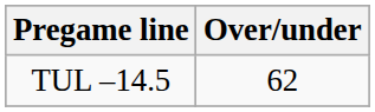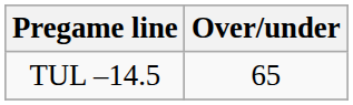 <table class="wikitable">
 <tr align="center">
 <th style=>Pregame line</th>
 <th style=>Over/under</th>
 </tr>
 <tr align="center">
 <td>TUL –14.5</td>
-<td>62</td>
+<td>65</td>
 </tr>
 </table>
